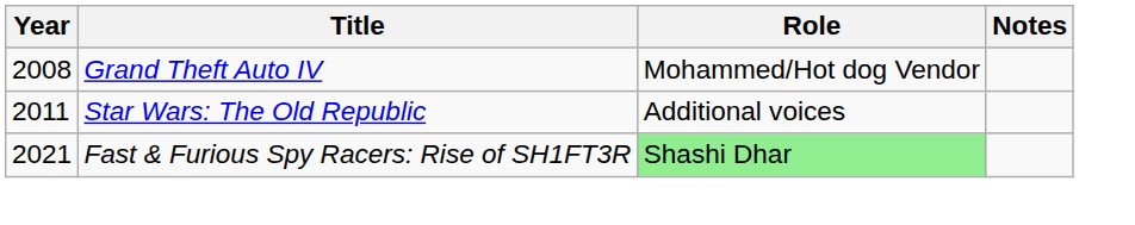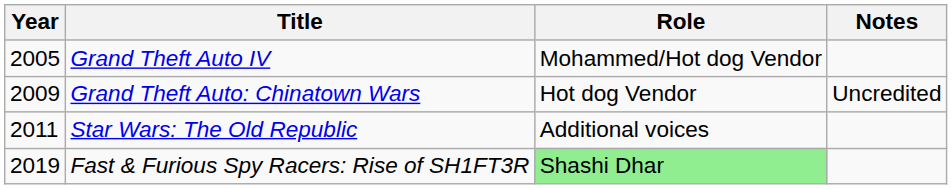 <table class="wikitable sortable">
 <tr>
 <th>Year</th>
 <th>Title</th>
 <th>Role</th>
 <th class="unsortable">Notes</th>
 </tr>
 <tr>
-<td>2008</td>
+<td>2005</td>
 <td><em><a href='#'>Grand Theft Auto IV</a></em></td>
 <td>Mohammed/Hot dog Vendor</td>
 <td></td>
+</tr>
+<tr>
+<td>2009</td>
+<td><em><a href='#'>Grand Theft Auto: Chinatown Wars</a></em></td>
+<td>Hot dog Vendor</td>
+<td>Uncredited</td>
 </tr>
 <tr>
 <td>2011</td>
 <td><em><a href='#'>Star Wars: The Old Republic</a></em></td>
 <td>Additional voices</td>
 <td></td>
 </tr>
 <tr>
-<td>2021</td>
+<td>2019</td>
 <td><em>Fast & Furious Spy Racers: Rise of SH1FT3R</em></td>
 <td style="background: lightgreen;">Shashi Dhar</td>
 <td></td>
 </tr>
 </table>
